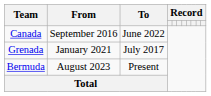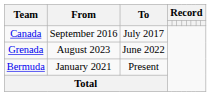 <table class="wikitable" style="text-align:center">
 <tr>
 <th rowspan="2">Team</th>
 <th rowspan="2">From</th>
 <th rowspan="2">To</th>
 <th colspan="8">Record</th>
 </tr>
 <tr>
 <th></th>
 <th></th>
 <th></th>
 <th></th>
 <th></th>
 <th></th>
 <th></th>
 <th></th>
 </tr>
 <tr>
 <td><a href='#'>Canada</a></td>
 <td>September 2016</td>
+<td>July 2017<br></td>
+</tr>
+<tr>
+<td><a href='#'>Grenada</a></td>
+<td>August 2023</td>
 <td>June 2022<br></td>
 </tr>
 <tr>
-<td><a href='#'>Grenada</a></td>
+<td><a href='#'>Bermuda</a></td>
 <td>January 2021</td>
-<td>July 2017<br></td>
-</tr>
-<tr>
-<td><a href='#'>Bermuda</a></td>
-<td>August 2023</td>
 <td>Present<br></td>
 </tr>
 <tr>
 <th colspan="3">Total<br></th>
 </tr>
 </table>
